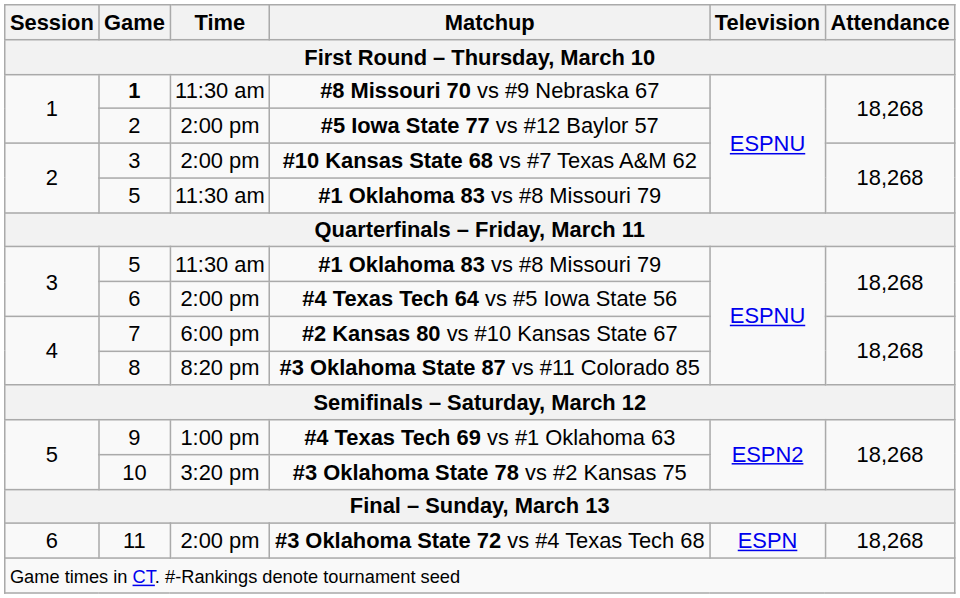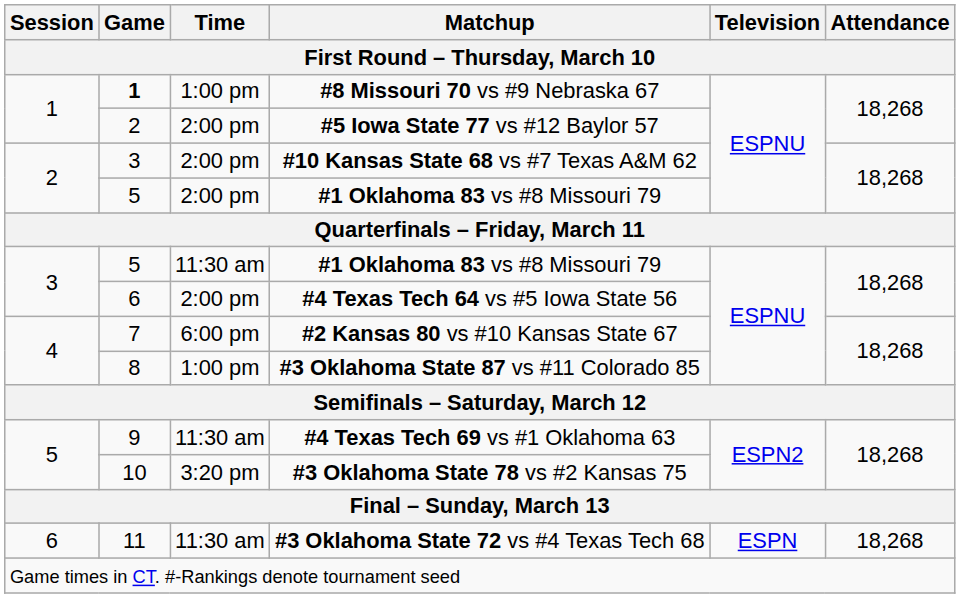 <table class="wikitable" style="white-space:nowrap; font-size:90%;text-align:center">
 <tr>
 <th>Session</th>
 <th>Game</th>
 <th>Time</th>
 <th>Matchup</th>
 <th>Television</th>
 <th>Attendance</th>
 </tr>
 <tr>
 <th colspan=6>First Round – Thursday, March 10</th>
 </tr>
 <tr>
 <td rowspan=2>1</td>
 <td><strong>1</strong></td>
-<td>11:30 am</td>
+<td>1:00 pm</td>
 <td><strong>#8 Missouri 70</strong> vs #9 Nebraska 67</td>
 <td rowspan=4><a href='#'>ESPNU</a></td>
 <td rowspan=2>18,268</td>
 </tr>
 <tr>
 <td>2</td>
 <td>2:00 pm</td>
 <td><strong>#5 Iowa State 77</strong> vs #12 Baylor 57</td>
 </tr>
 <tr>
 <td rowspan=2>2</td>
 <td>3</td>
 <td>2:00 pm</td>
 <td><strong>#10 Kansas State 68</strong> vs #7 Texas A&M 62</td>
 <td rowspan=2>18,268</td>
 </tr>
 <tr>
 <td>5</td>
-<td>11:30 am</td>
+<td>2:00 pm</td>
 <td><strong>#1 Oklahoma 83</strong> vs #8 Missouri 79</td>
 </tr>
 <tr>
 <th colspan=6>Quarterfinals – Friday, March 11</th>
 </tr>
 <tr>
 <td rowspan=2>3</td>
 <td>5</td>
 <td>11:30 am</td>
 <td><strong>#1 Oklahoma 83</strong> vs #8 Missouri 79</td>
 <td rowspan=4><a href='#'>ESPNU</a></td>
 <td rowspan=2>18,268</td>
 </tr>
 <tr>
 <td>6</td>
 <td>2:00 pm</td>
 <td><strong>#4 Texas Tech 64</strong> vs #5 Iowa State 56</td>
 </tr>
 <tr>
 <td rowspan=2>4</td>
 <td>7</td>
 <td>6:00 pm</td>
 <td><strong>#2 Kansas 80</strong> vs #10 Kansas State 67</td>
 <td rowspan=2>18,268</td>
 </tr>
 <tr>
 <td>8</td>
-<td>8:20 pm</td>
+<td>1:00 pm</td>
 <td><strong>#3 Oklahoma State 87</strong> vs #11 Colorado 85</td>
 </tr>
 <tr>
 <th colspan=6>Semifinals – Saturday, March 12</th>
 </tr>
 <tr>
 <td rowspan=2>5</td>
 <td>9</td>
-<td>1:00 pm</td>
+<td>11:30 am</td>
 <td><strong>#4 Texas Tech 69</strong> vs #1 Oklahoma 63</td>
 <td rowspan=2><a href='#'>ESPN2</a></td>
 <td rowspan=2>18,268</td>
 </tr>
 <tr>
 <td>10</td>
 <td>3:20 pm</td>
 <td><strong>#3 Oklahoma State 78</strong> vs #2 Kansas 75</td>
 </tr>
 <tr>
 <th colspan=6>Final – Sunday, March 13</th>
 </tr>
 <tr>
 <td>6</td>
 <td>11</td>
-<td>2:00 pm</td>
+<td>11:30 am</td>
 <td><strong>#3 Oklahoma State 72</strong> vs #4 Texas Tech 68</td>
 <td><a href='#'>ESPN</a></td>
 <td>18,268</td>
 </tr>
 <tr align=left>
 <td colspan=6><small>Game times in <a href='#'>CT</a>. #-Rankings denote tournament seed</small></td>
 </tr>
 </table>
